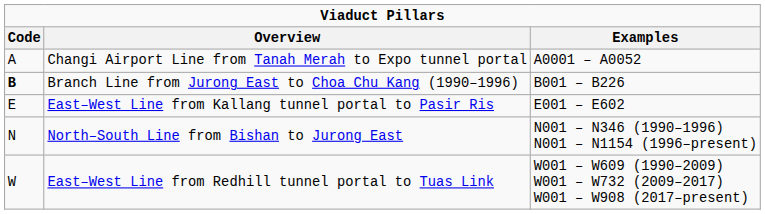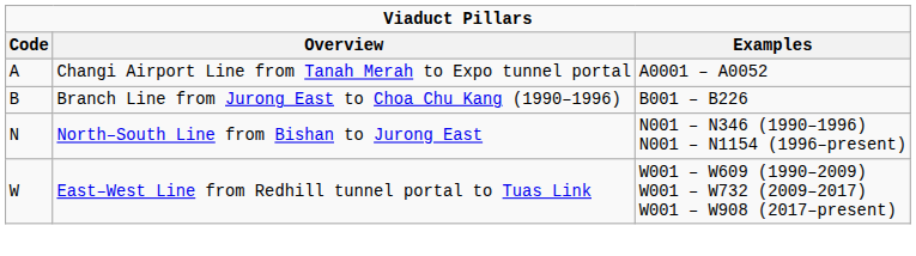 <table class="wikitable">
 <tr>
 <td colspan=3 align="center"><strong>Viaduct Pillars</strong></td>
 </tr>
 <tr>
 <th>Code</th>
 <th>Overview</th>
 <th>Examples</th>
 </tr>
 <tr>
 <td>A</td>
 <td>Changi Airport Line from <a href='#'>Tanah Merah</a> to Expo tunnel portal</td>
 <td>A0001 – A0052</td>
 </tr>
 <tr>
-<td><strong>B</strong></td>
+<td>B</td>
 <td>Branch Line from <a href='#'>Jurong East</a> to <a href='#'>Choa Chu Kang</a> (1990–1996)</td>
 <td>B001 – B226</td>
-</tr>
-<tr>
-<td>E</td>
-<td><a href='#'>East–West Line</a> from Kallang tunnel portal to <a href='#'>Pasir Ris</a></td>
-<td>E001 – E602</td>
 </tr>
 <tr>
 <td>N</td>
 <td><a href='#'>North–South Line</a> from <a href='#'>Bishan</a> to <a href='#'>Jurong East</a></td>
 <td>N001 – N346 (1990–1996)<br>N001 – N1154 (1996–present)</td>
 </tr>
 <tr>
 <td>W</td>
 <td><a href='#'>East–West Line</a> from Redhill tunnel portal to <a href='#'>Tuas Link</a></td>
 <td>W001 – W609 (1990–2009)<br>W001 – W732 (2009–2017)<br>W001 – W908 (2017–present)</td>
 </tr>
 </table>
